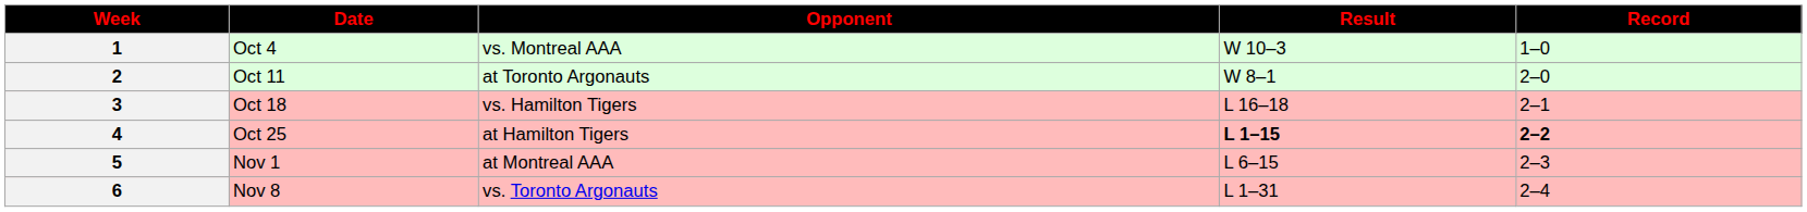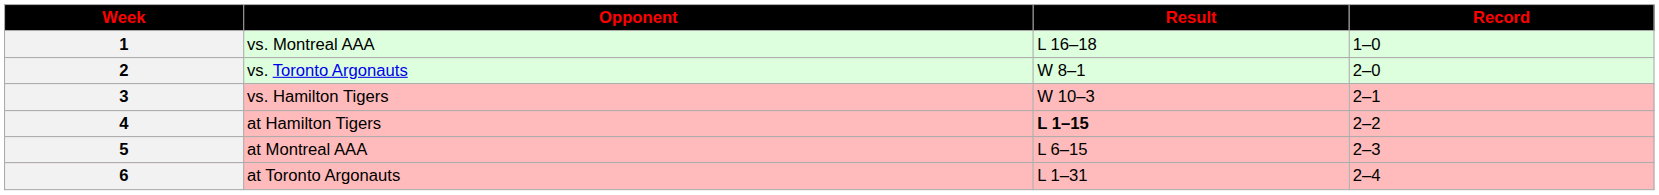 <table class="wikitable" width="80%">
 <tr align="center"  style="background:black;color:red;">
 <td><strong>Week</strong></td>
-<td><strong>Date</strong></td>
 <td><strong>Opponent</strong></td>
 <td><strong>Result</strong></td>
 <td><strong>Record</strong></td>
 </tr>
 <tr style="background:#ddffdd">
 <th>1</th>
-<td>Oct 4</td>
 <td>vs. Montreal AAA</td>
-<td>W 10–3</td>
+<td>L 16–18</td>
 <td>1–0</td>
 </tr>
 <tr style="background:#ddffdd">
 <th>2</th>
-<td>Oct 11</td>
-<td>at Toronto Argonauts</td>
+<td>vs. <a href='#'>Toronto Argonauts</a></td>
 <td>W 8–1</td>
 <td>2–0</td>
 </tr>
 <tr style="background:#ffbbbb">
 <th>3</th>
-<td>Oct 18</td>
 <td>vs. Hamilton Tigers</td>
-<td>L 16–18</td>
+<td>W 10–3</td>
 <td>2–1</td>
 </tr>
 <tr style="background:#ffbbbb">
 <th>4</th>
-<td>Oct 25</td>
 <td>at Hamilton Tigers</td>
 <td><strong>L 1–15</strong></td>
-<td><strong>2–2</strong></td>
+<td>2–2</td>
 </tr>
 <tr style="background:#ffbbbb">
 <th>5</th>
-<td>Nov 1</td>
 <td>at Montreal AAA</td>
 <td>L 6–15</td>
 <td>2–3</td>
 </tr>
 <tr style="background:#ffbbbb">
 <th>6</th>
-<td>Nov 8</td>
-<td>vs. <a href='#'>Toronto Argonauts</a></td>
+<td>at Toronto Argonauts</td>
 <td>L 1–31</td>
 <td>2–4</td>
 </tr>
 </table>
